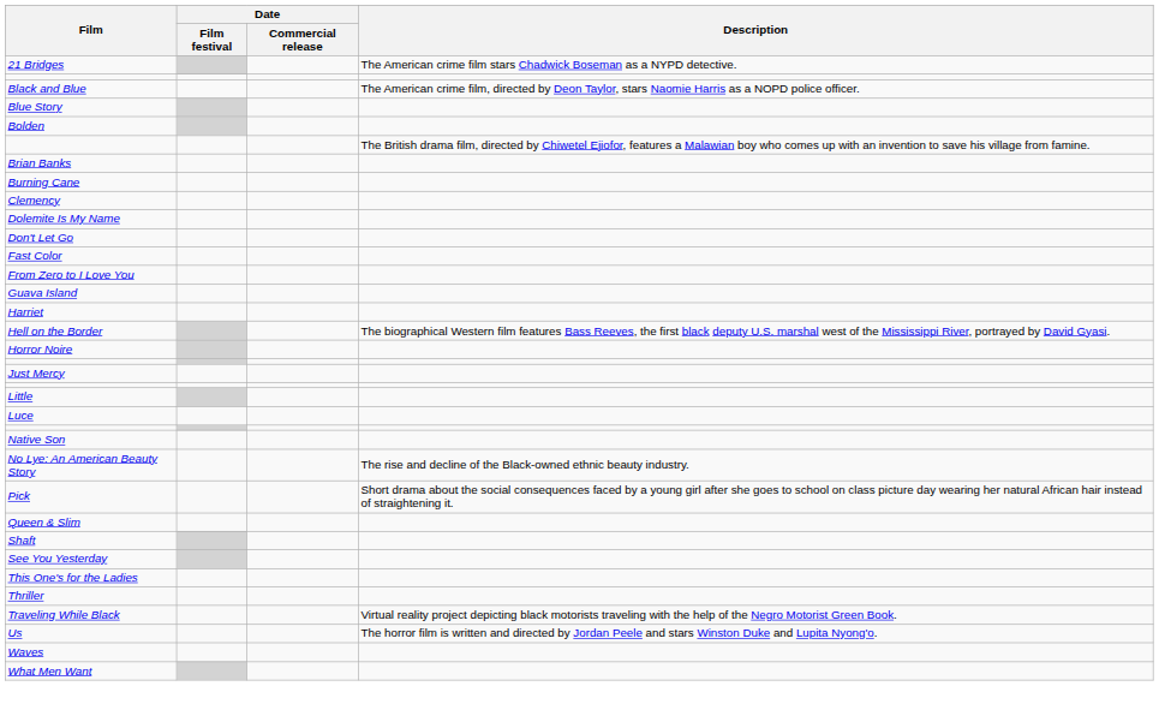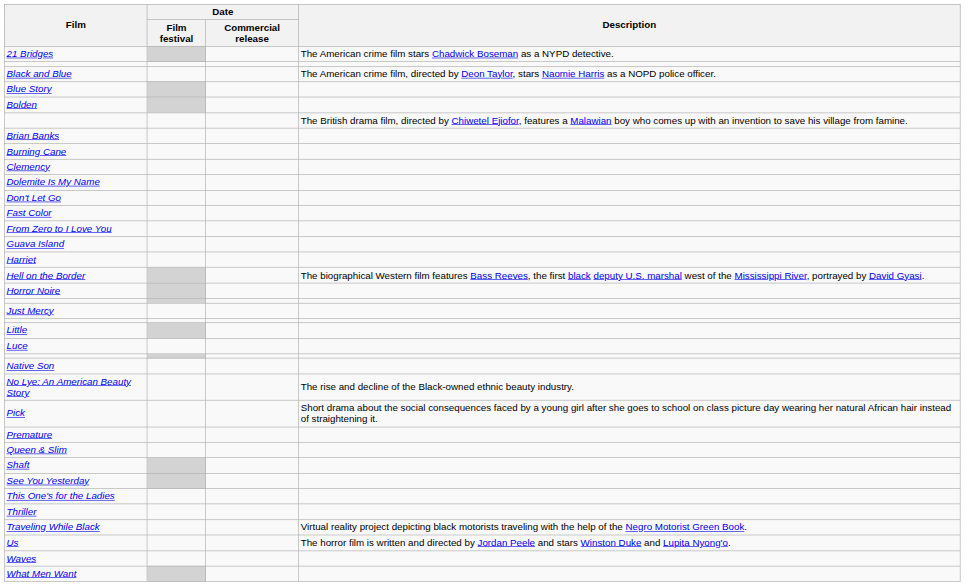 <table class="wikitable sortable">
 <tr style="background:#ccc; text-align:center;">
 <th scope="col" rowspan="2">Film</th>
 <th scope="col" colspan="2">Date</th>
 <th scope="col" rowspan="2" class="unsortable">Description</th>
 </tr>
 <tr>
 <th>Film festival</th>
 <th>Commercial release</th>
 </tr>
 <tr>
 <td><em><a href='#'>21 Bridges</a></em></td>
 <td style="background: lightgray"></td>
 <td></td>
 <td>The American crime film stars <a href='#'>Chadwick Boseman</a> as a NYPD detective.</td>
 </tr>
 <tr>
 <td><em></em></td>
 <td></td>
 <td></td>
 <td></td>
 </tr>
 <tr>
 <td><em><a href='#'>Black and Blue</a></em></td>
 <td></td>
 <td></td>
 <td>The American crime film, directed by <a href='#'>Deon Taylor</a>, stars <a href='#'>Naomie Harris</a> as a NOPD police officer.</td>
 </tr>
 <tr>
 <td><em><a href='#'>Blue Story</a></em></td>
 <td style="background: lightgray"></td>
 <td></td>
 <td></td>
 </tr>
 <tr>
 <td><em><a href='#'>Bolden</a></em></td>
 <td style="background: lightgray"></td>
 <td></td>
 <td></td>
 </tr>
 <tr>
 <td><em></em></td>
 <td></td>
 <td></td>
 <td>The British drama film, directed by <a href='#'>Chiwetel Ejiofor</a>, features a <a href='#'>Malawian</a> boy who comes up with an invention to save his village from famine.</td>
 </tr>
 <tr>
 <td><em><a href='#'>Brian Banks</a></em></td>
 <td></td>
 <td></td>
 <td></td>
 </tr>
 <tr>
 <td><em><a href='#'>Burning Cane</a></em></td>
 <td></td>
 <td></td>
 <td></td>
 </tr>
 <tr>
 <td><em><a href='#'>Clemency</a></em></td>
 <td></td>
 <td></td>
 <td></td>
 </tr>
 <tr>
 <td><em><a href='#'>Dolemite Is My Name</a></em></td>
 <td></td>
 <td></td>
 <td></td>
 </tr>
 <tr>
 <td><em><a href='#'>Don't Let Go</a></em></td>
 <td></td>
 <td></td>
 <td></td>
 </tr>
 <tr>
 <td><em><a href='#'>Fast Color</a></em></td>
 <td></td>
 <td></td>
 <td></td>
 </tr>
 <tr>
 <td><em><a href='#'>From Zero to I Love You</a></em></td>
 <td></td>
 <td></td>
 <td></td>
 </tr>
 <tr>
 <td><em><a href='#'>Guava Island</a></em></td>
 <td></td>
 <td></td>
 <td></td>
 </tr>
 <tr>
 <td><em><a href='#'>Harriet</a></em></td>
 <td></td>
 <td></td>
 <td></td>
 </tr>
 <tr>
 <td><em><a href='#'>Hell on the Border</a></em></td>
 <td style="background: lightgray"></td>
 <td></td>
 <td>The biographical Western film features <a href='#'>Bass Reeves</a>, the first <a href='#'>black</a> <a href='#'>deputy U.S. marshal</a> west of the <a href='#'>Mississippi River</a>, portrayed by <a href='#'>David Gyasi</a>.</td>
 </tr>
 <tr>
 <td><em><a href='#'>Horror Noire</a></em></td>
 <td style="background: lightgray"></td>
 <td></td>
 <td></td>
 </tr>
 <tr>
 <td><em></em></td>
 <td style="background: lightgray"></td>
 <td></td>
 <td></td>
 </tr>
 <tr>
 <td><em><a href='#'>Just Mercy</a></em></td>
 <td></td>
 <td></td>
 <td></td>
 </tr>
 <tr>
 <td><em></em></td>
 <td></td>
 <td></td>
 <td></td>
 </tr>
 <tr>
 <td><em><a href='#'>Little</a></em></td>
 <td style="background: lightgray"></td>
 <td></td>
 <td></td>
 </tr>
 <tr>
 <td><em><a href='#'>Luce</a></em></td>
 <td></td>
 <td></td>
 <td></td>
 </tr>
 <tr>
 <td><em></em></td>
 <td style="background: lightgray"></td>
 <td></td>
 <td></td>
 </tr>
 <tr>
 <td><em><a href='#'>Native Son</a></em></td>
 <td></td>
 <td></td>
 <td></td>
 </tr>
 <tr>
 <td><em><a href='#'>No Lye: An American Beauty Story</a></em></td>
 <td></td>
 <td></td>
 <td>The rise and decline of the Black-owned ethnic beauty industry.</td>
 </tr>
 <tr>
 <td><em><a href='#'>Pick</a></em></td>
 <td></td>
 <td></td>
 <td>Short drama about the social consequences faced by a young girl after she goes to school on class picture day wearing her natural African hair instead of straightening it.</td>
 </tr>
 <tr>
+<td><em><a href='#'>Premature</a></em></td>
+<td></td>
+<td></td>
+<td></td>
+</tr>
+<tr>
 <td><em><a href='#'>Queen & Slim</a></em></td>
 <td></td>
 <td></td>
 <td></td>
 </tr>
 <tr>
 <td><em><a href='#'>Shaft</a></em></td>
 <td style="background: lightgray"></td>
 <td></td>
 <td></td>
 </tr>
 <tr>
 <td><em><a href='#'>See You Yesterday</a></em></td>
 <td style="background: lightgray"></td>
 <td></td>
 <td></td>
 </tr>
 <tr>
 <td><em><a href='#'>This One's for the Ladies</a></em></td>
 <td></td>
 <td></td>
 <td></td>
 </tr>
 <tr>
 <td><em><a href='#'>Thriller</a></em></td>
 <td></td>
 <td></td>
 <td></td>
 </tr>
 <tr>
 <td><em><a href='#'>Traveling While Black</a></em></td>
 <td></td>
 <td></td>
 <td>Virtual reality project depicting black motorists traveling with the help of the <a href='#'>Negro Motorist Green Book</a>.</td>
 </tr>
 <tr>
 <td><em><a href='#'>Us</a></em></td>
 <td></td>
 <td></td>
 <td>The horror film is written and directed by <a href='#'>Jordan Peele</a> and stars <a href='#'>Winston Duke</a> and <a href='#'>Lupita Nyong'o</a>.</td>
 </tr>
 <tr>
 <td><em><a href='#'>Waves</a></em></td>
 <td></td>
 <td></td>
 <td></td>
 </tr>
 <tr>
 <td><em><a href='#'>What Men Want</a></em></td>
 <td style="background: lightgray"></td>
 <td></td>
 <td></td>
 </tr>
 </table>
